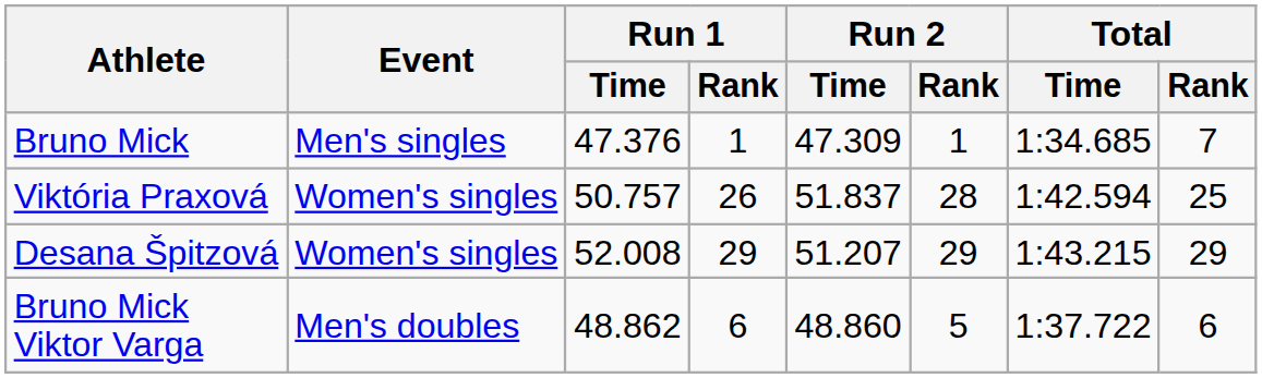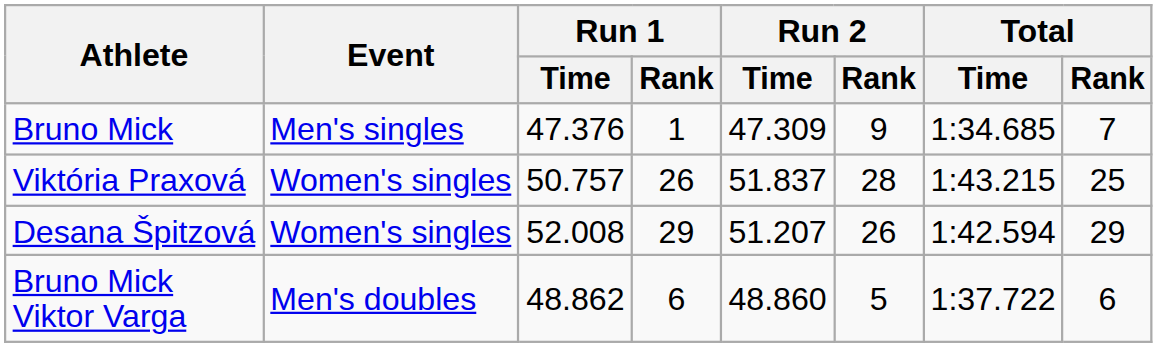 <table class="wikitable" style="font-size:90%">
 <tr>
 <th rowspan="2">Athlete</th>
 <th rowspan="2">Event</th>
 <th colspan="2">Run 1</th>
 <th colspan="2">Run 2</th>
 <th colspan="2">Total</th>
 </tr>
 <tr style="font-size:95%">
 <th>Time</th>
 <th>Rank</th>
 <th>Time</th>
 <th>Rank</th>
 <th>Time</th>
 <th>Rank</th>
 </tr>
 <tr align=center>
 <td align=left><a href='#'>Bruno Mick</a></td>
 <td align=left><a href='#'>Men's singles</a></td>
 <td>47.376</td>
 <td>1</td>
 <td>47.309</td>
-<td>1</td>
+<td>9</td>
 <td>1:34.685</td>
 <td>7</td>
 </tr>
 <tr align=center>
 <td align=left><a href='#'>Viktória Praxová</a></td>
 <td align=left><a href='#'>Women's singles</a></td>
 <td>50.757</td>
 <td>26</td>
 <td>51.837</td>
 <td>28</td>
-<td>1:42.594</td>
+<td>1:43.215</td>
 <td>25</td>
 </tr>
 <tr align=center>
 <td align=left><a href='#'>Desana Špitzová</a></td>
 <td align=left><a href='#'>Women's singles</a></td>
 <td>52.008</td>
 <td>29</td>
 <td>51.207</td>
-<td>29</td>
-<td>1:43.215</td>
+<td>26</td>
+<td>1:42.594</td>
 <td>29</td>
 </tr>
 <tr align=center>
 <td align=left><a href='#'>Bruno Mick</a><br><a href='#'>Viktor Varga</a></td>
 <td align=left><a href='#'>Men's doubles</a></td>
 <td>48.862</td>
 <td>6</td>
 <td>48.860</td>
 <td>5</td>
 <td>1:37.722</td>
 <td>6</td>
 </tr>
 </table>
